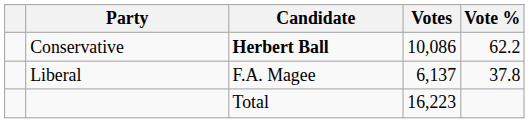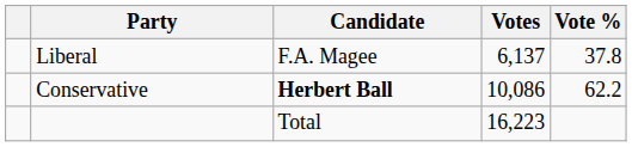 <table class="wikitable">
 <tr>
 <th></th>
 <th scope="col" width="175">Party</th>
 <th scope="col" width="150">Candidate</th>
 <th>Votes</th>
 <th>Vote %</th>
 </tr>
 <tr>
 <td>   </td>
+<td>Liberal</td>
+<td>F.A. Magee</td>
+<td align=right>6,137</td>
+<td align=right>37.8</td>
+</tr>
+<tr>
+<td>   </td>
 <td>Conservative</td>
 <td><strong>Herbert Ball</strong></td>
 <td align=right>10,086</td>
 <td align=right>62.2</td>
-</tr>
-<tr>
-<td>   </td>
-<td>Liberal</td>
-<td>F.A. Magee</td>
-<td align=right>6,137</td>
-<td align=right>37.8</td>
 </tr>
 <tr>
 <td></td>
 <td></td>
 <td>Total</td>
 <td align=right>16,223</td>
 <td></td>
 </tr>
 </table>
